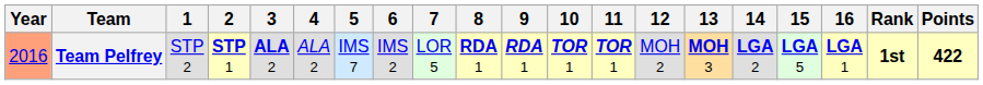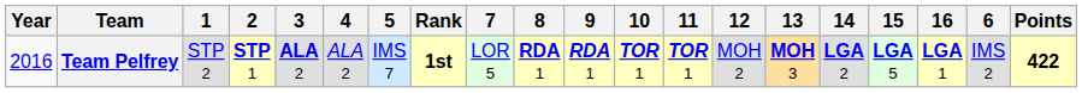 <table class="wikitable" style="text-align:center; font-size:90%">
 <tr>
 <th>Year</th>
 <th>Team</th>
 <th>1</th>
 <th>2</th>
 <th>3</th>
 <th>4</th>
 <th>5</th>
-<th>6</th>
+<th>Rank</th>
 <th>7</th>
 <th>8</th>
 <th>9</th>
 <th>10</th>
 <th>11</th>
 <th>12</th>
 <th>13</th>
 <th>14</th>
 <th>15</th>
 <th>16</th>
-<th>Rank</th>
+<th>6</th>
 <th>Points</th>
 </tr>
 <tr>
-<td style="background: lightsalmon;"><a href='#'>2016</a></td>
+<td><a href='#'>2016</a></td>
 <th><a href='#'>Team Pelfrey</a></th>
 <td style="background:#DFDFDF;"><a href='#'>STP</a><br><small>2</small></td>
 <td style="background:#FFFFBF;"><strong><a href='#'>STP</a></strong><br><small>1</small></td>
 <td style="background:#DFDFDF;"><strong><a href='#'>ALA</a></strong><br><small>2</small></td>
 <td style="background:#DFDFDF;"><em><a href='#'>ALA</a></em><br><small>2</small></td>
 <td style="background:#CFEAFF;"><a href='#'>IMS</a><br><small>7</small></td>
-<td style="background:#DFDFDF;"><a href='#'>IMS</a><br><small>2</small></td>
+<th style="background:#FFFFBF;">1st</th>
 <td style="background:#DFFFDF;"><a href='#'>LOR</a><br><small>5</small></td>
 <td style="background:#FFFFBF;"><strong><a href='#'>RDA</a></strong><br><small>1</small></td>
 <td style="background:#FFFFBF;"><strong><em><a href='#'>RDA</a></em></strong><br><small>1</small></td>
 <td style="background:#FFFFBF;"><strong><em><a href='#'>TOR</a></em></strong><br><small>1</small></td>
 <td style="background:#FFFFBF;"><strong><em><a href='#'>TOR</a></em></strong><br><small>1</small></td>
 <td style="background:#DFDFDF;"><a href='#'>MOH</a><br><small>2</small></td>
 <td style="background:#FFDF9F;"><strong><a href='#'>MOH</a></strong><br><small>3</small></td>
 <td style="background:#DFDFDF;"><strong><a href='#'>LGA</a></strong><br><small>2</small></td>
 <td style="background:#DFFFDF;"><strong><a href='#'>LGA</a></strong><br><small>5</small></td>
 <td style="background:#FFFFBF;"><strong><a href='#'>LGA</a></strong><br><small>1</small></td>
-<th style="background:#FFFFBF;">1st</th>
+<td style="background:#DFDFDF;"><a href='#'>IMS</a><br><small>2</small></td>
 <th style="background:#FFFFBF;">422</th>
 </tr>
 </table>
